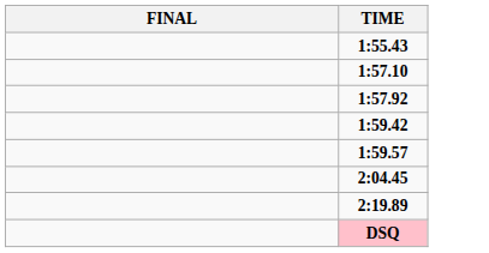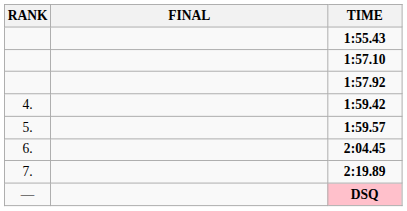 <table class="wikitable" style="border-collapse: collapse; font-size: 90%;">
 <tr>
+<th>RANK</th>
 <th style="width: 20em">FINAL</th>
 <th style="width: 5em">TIME</th>
 </tr>
 <tr>
+<td align="center"></td>
 <td></td>
 <td align="center"><strong>1:55.43</strong></td>
 </tr>
 <tr>
+<td align="center"></td>
 <td></td>
 <td align="center"><strong>1:57.10</strong></td>
 </tr>
 <tr>
+<td align="center"></td>
 <td></td>
 <td align="center"><strong>1:57.92</strong></td>
 </tr>
 <tr>
+<td align="center">4.</td>
 <td></td>
 <td align="center"><strong>1:59.42</strong></td>
 </tr>
 <tr>
+<td align="center">5.</td>
 <td></td>
 <td align="center"><strong>1:59.57</strong></td>
 </tr>
 <tr>
+<td align="center">6.</td>
 <td></td>
 <td align="center"><strong>2:04.45</strong></td>
 </tr>
 <tr>
+<td align="center">7.</td>
 <td></td>
 <td align="center"><strong>2:19.89</strong></td>
 </tr>
 <tr>
+<td align="center">—</td>
 <td></td>
 <td align="center" bgcolor="pink"><strong>DSQ</strong></td>
 </tr>
 </table>
